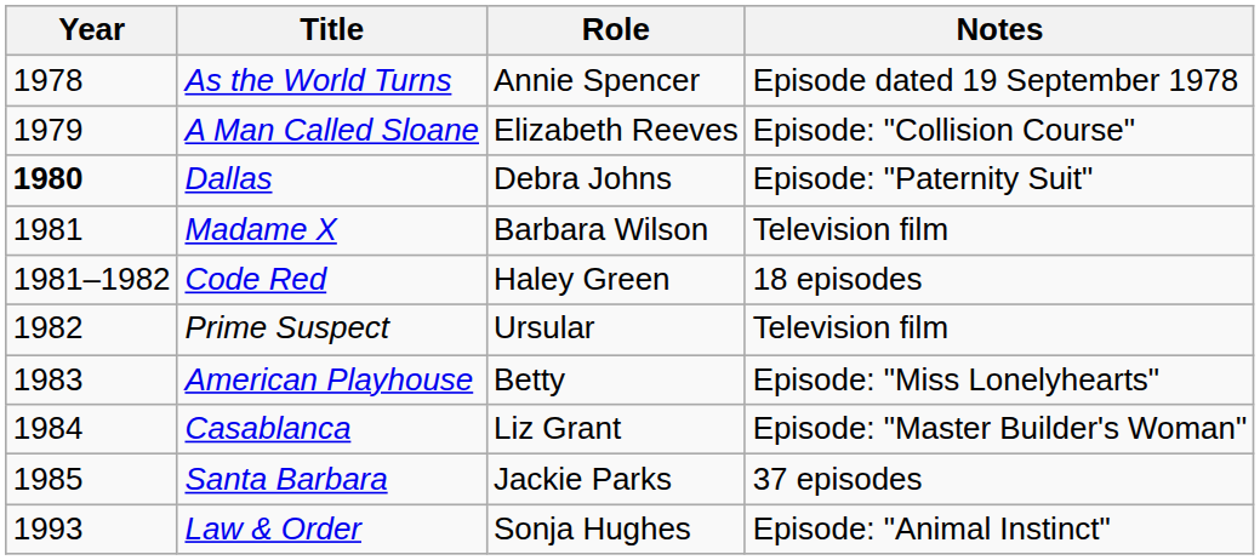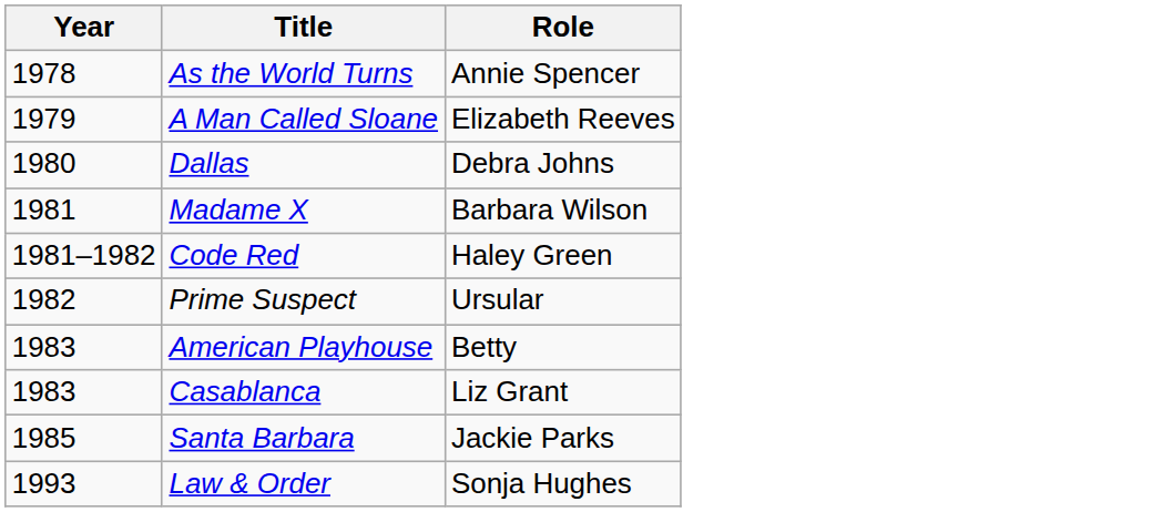 <table class="wikitable sortable">
 <tr>
 <th>Year</th>
 <th>Title</th>
 <th>Role</th>
-<th>Notes</th>
 </tr>
 <tr>
 <td>1978</td>
 <td><em><a href='#'>As the World Turns</a></em></td>
 <td>Annie Spencer</td>
-<td>Episode dated 19 September 1978</td>
 </tr>
 <tr>
 <td>1979</td>
 <td><em><a href='#'>A Man Called Sloane</a></em></td>
 <td>Elizabeth Reeves</td>
-<td>Episode: "Collision Course"</td>
 </tr>
 <tr>
-<td><strong>1980</strong></td>
+<td>1980</td>
 <td><em><a href='#'>Dallas</a></em></td>
 <td>Debra Johns</td>
-<td>Episode: "Paternity Suit"</td>
 </tr>
 <tr>
 <td>1981</td>
 <td><a href='#'><em>Madame X</em></a></td>
 <td>Barbara Wilson</td>
-<td>Television film</td>
 </tr>
 <tr>
 <td>1981–1982</td>
 <td><a href='#'><em>Code Red</em></a></td>
 <td>Haley Green</td>
-<td>18 episodes</td>
 </tr>
 <tr>
 <td>1982</td>
 <td><em>Prime Suspect</em></td>
 <td>Ursular</td>
-<td>Television film</td>
 </tr>
 <tr>
 <td>1983</td>
 <td><em><a href='#'>American Playhouse</a></em></td>
 <td>Betty</td>
-<td>Episode: "Miss Lonelyhearts"</td>
 </tr>
 <tr>
-<td>1984</td>
+<td>1983</td>
 <td><a href='#'><em>Casablanca</em></a></td>
 <td>Liz Grant</td>
-<td>Episode: "Master Builder's Woman"</td>
 </tr>
 <tr>
 <td>1985</td>
 <td><a href='#'><em>Santa Barbara</em></a></td>
 <td>Jackie Parks</td>
-<td>37 episodes</td>
 </tr>
 <tr>
 <td>1993</td>
 <td><em><a href='#'>Law & Order</a></em></td>
 <td>Sonja Hughes</td>
-<td>Episode: "Animal Instinct"</td>
 </tr>
 </table>
